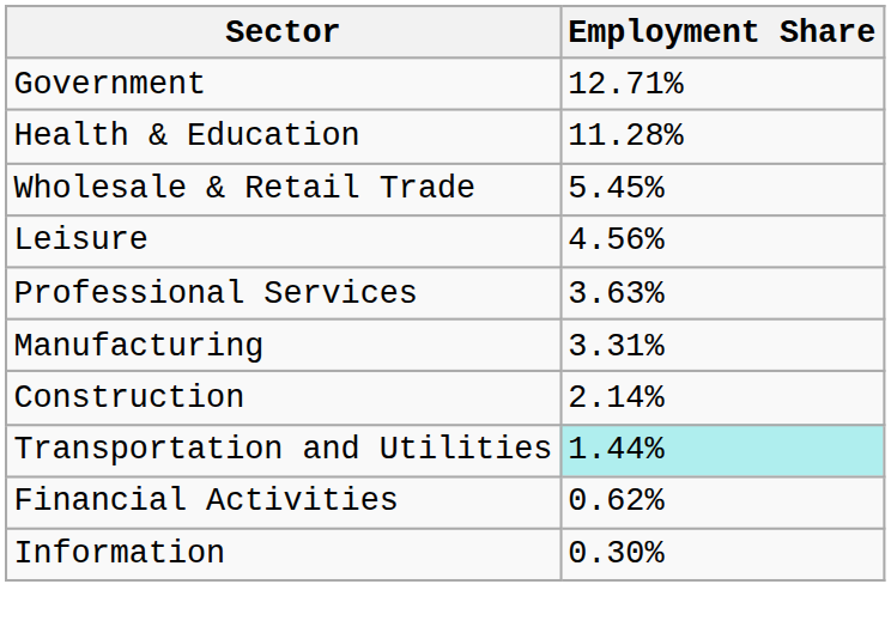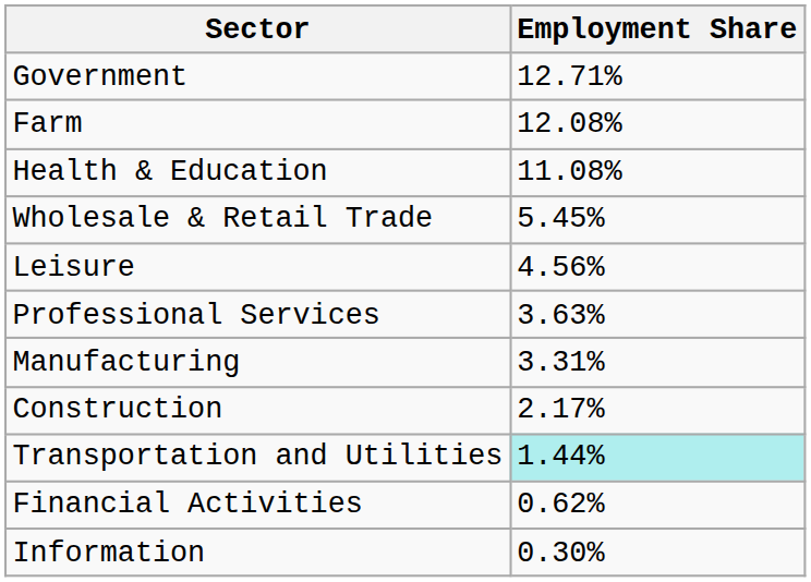 <table class="wikitable">
 <tr>
 <th>Sector</th>
 <th>Employment Share</th>
 </tr>
 <tr>
 <td>Government</td>
 <td>12.71%</td>
 </tr>
 <tr>
+<td>Farm</td>
+<td>12.08%</td>
+</tr>
+<tr>
 <td>Health & Education</td>
-<td>11.28%</td>
+<td>11.08%</td>
 </tr>
 <tr>
 <td>Wholesale & Retail Trade</td>
 <td>5.45%</td>
 </tr>
 <tr>
 <td>Leisure</td>
 <td>4.56%</td>
 </tr>
 <tr>
 <td>Professional Services</td>
 <td>3.63%</td>
 </tr>
 <tr>
 <td>Manufacturing</td>
 <td>3.31%</td>
 </tr>
 <tr>
 <td>Construction</td>
-<td>2.14%</td>
+<td>2.17%</td>
 </tr>
 <tr>
 <td>Transportation and Utilities</td>
 <td style="background: paleturquoise;">1.44%</td>
 </tr>
 <tr>
 <td>Financial Activities</td>
 <td>0.62%</td>
 </tr>
 <tr>
 <td>Information</td>
 <td>0.30%</td>
 </tr>
 </table>
